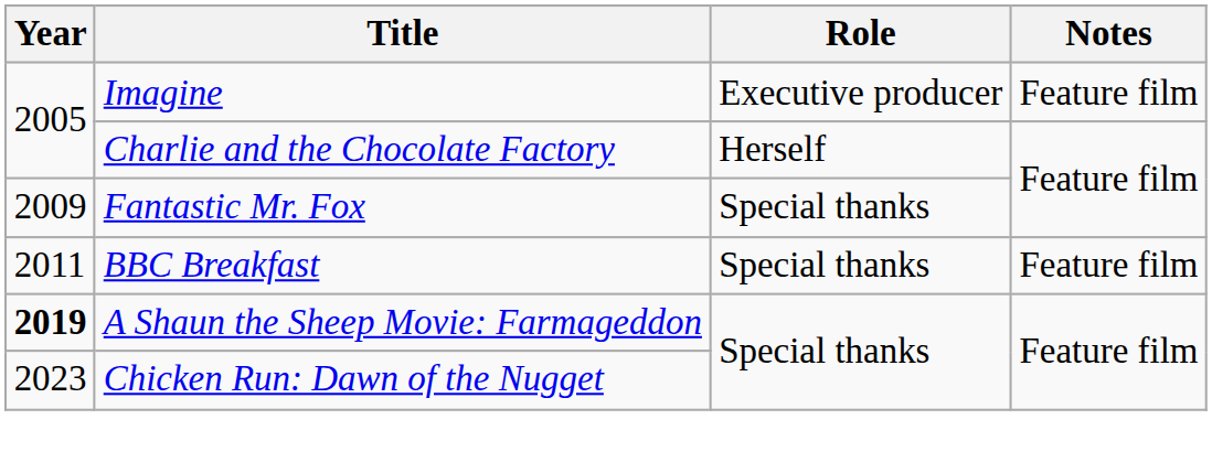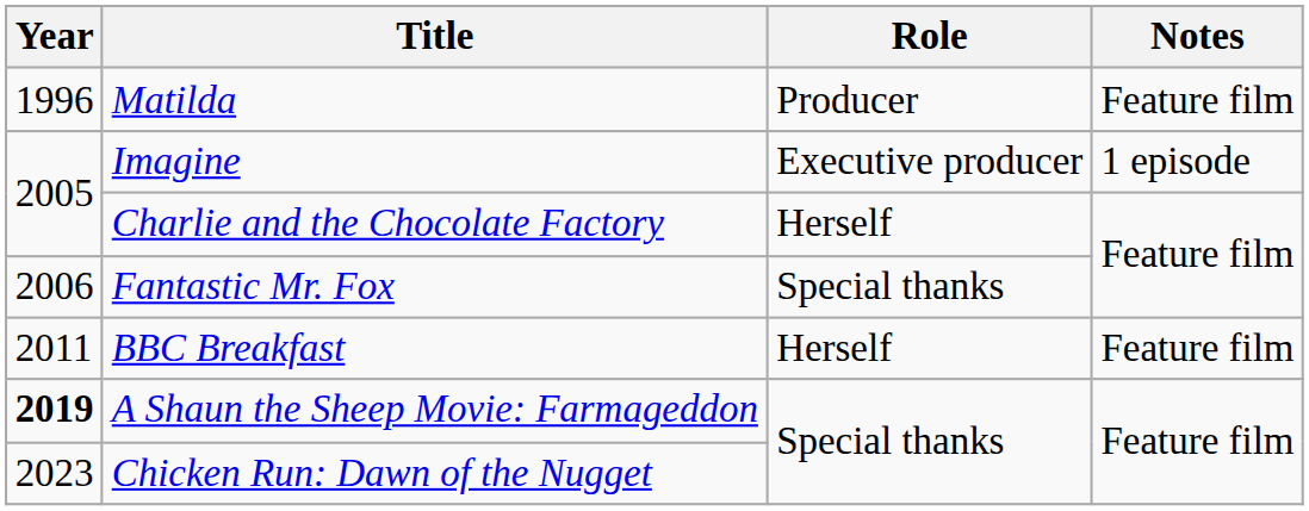 <table class="wikitable">
 <tr>
 <th>Year</th>
 <th>Title</th>
 <th>Role</th>
 <th>Notes</th>
 </tr>
 <tr>
+<td>1996</td>
+<td><a href='#'><em>Matilda</em></a></td>
+<td>Producer</td>
+<td>Feature film</td>
+</tr>
+<tr>
 <td rowspan="2">2005</td>
 <td><em><a href='#'>Imagine</a></em></td>
 <td>Executive producer</td>
-<td>Feature film</td>
+<td>1 episode</td>
 </tr>
 <tr>
 <td><a href='#'><em>Charlie and the Chocolate Factory</em></a></td>
 <td>Herself</td>
 <td rowspan="2">Feature film</td>
 </tr>
 <tr>
-<td>2009</td>
+<td>2006</td>
 <td><a href='#'><em>Fantastic Mr. Fox</em></a></td>
 <td>Special thanks</td>
 </tr>
 <tr>
 <td>2011</td>
 <td><em><a href='#'>BBC Breakfast</a></em></td>
-<td>Special thanks</td>
+<td>Herself</td>
 <td>Feature film</td>
 </tr>
 <tr>
 <td><strong>2019</strong></td>
 <td><em><a href='#'>A Shaun the Sheep Movie: Farmageddon</a></em></td>
 <td rowspan="2">Special thanks</td>
 <td rowspan="2">Feature film</td>
 </tr>
 <tr>
 <td>2023</td>
 <td><em><a href='#'>Chicken Run: Dawn of the Nugget</a></em></td>
 </tr>
 </table>
